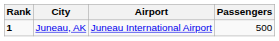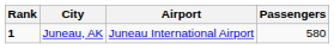 <table class="wikitable">
 <tr>
 <th>Rank</th>
 <th>City</th>
 <th>Airport</th>
 <th>Passengers</th>
 </tr>
 <tr>
 <td><strong>1</strong></td>
 <td> <a href='#'>Juneau, AK</a></td>
 <td><a href='#'>Juneau International Airport</a></td>
-<td align="right">500</td>
+<td align="right">580</td>
 </tr>
 </table>
